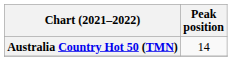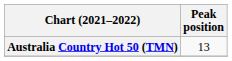 <table class="wikitable sortable plainrowheaders" style="text-align:center">
 <tr>
 <th scope="col">Chart (2021–2022)</th>
 <th scope="col">Peak<br>position</th>
 </tr>
 <tr>
 <th scope="row">Australia <a href='#'>Country Hot 50</a> (<a href='#'>TMN</a>)</th>
-<td>14</td>
+<td>13</td>
 </tr>
 <tr>
 </tr>
 <tr>
 </tr>
 <tr>
 </tr>
 <tr>
 </tr>
 <tr>
 </tr>
 </table>
